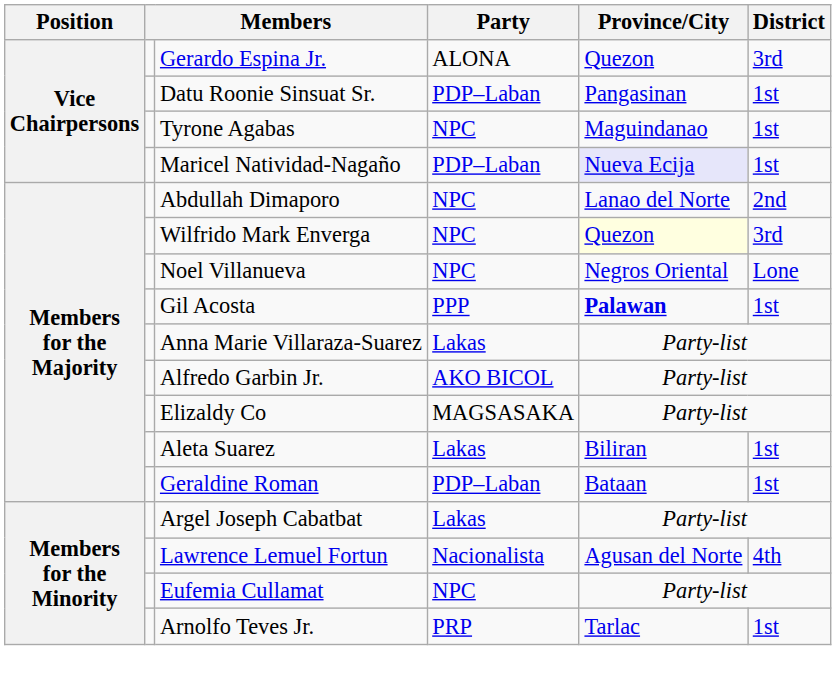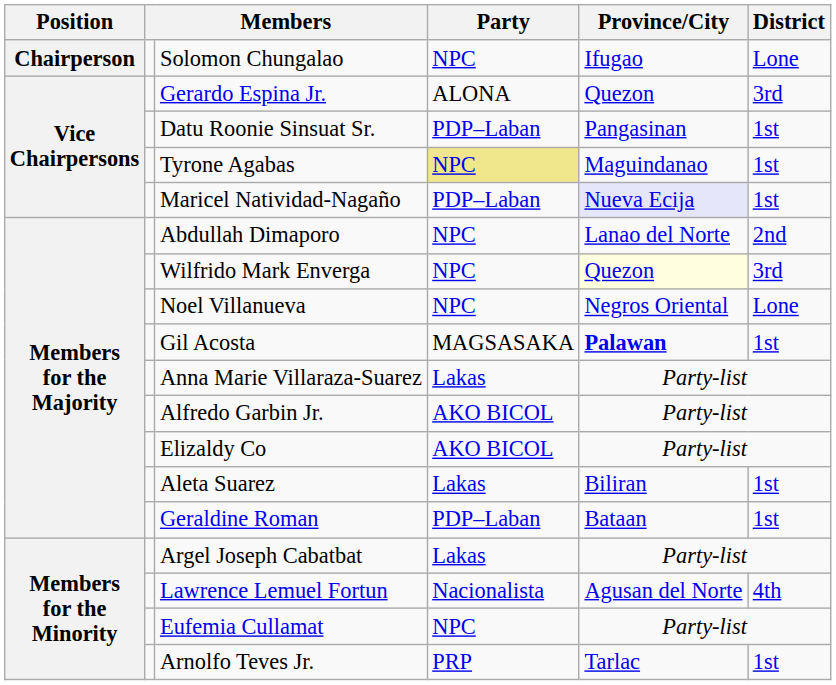 <table class="wikitable" style="font-size: 100%;">
 <tr>
 <th>Position</th>
 <th colspan="2">Members</th>
 <th>Party</th>
 <th>Province/City</th>
 <th>District</th>
+</tr>
+<tr>
+<th>Chairperson</th>
+<td></td>
+<td>Solomon Chungalao</td>
+<td><a href='#'>NPC</a></td>
+<td><a href='#'>Ifugao</a></td>
+<td><a href='#'>Lone</a></td>
 </tr>
 <tr>
 <th rowspan="4">Vice<br>Chairpersons</th>
 <td></td>
 <td><a href='#'>Gerardo Espina Jr.</a></td>
 <td>ALONA</td>
 <td><a href='#'>Quezon</a></td>
 <td><a href='#'>3rd</a></td>
 </tr>
 <tr>
 <td></td>
 <td>Datu Roonie Sinsuat Sr.</td>
 <td><a href='#'>PDP–Laban</a></td>
 <td><a href='#'>Pangasinan</a></td>
 <td><a href='#'>1st</a></td>
 </tr>
 <tr>
 <td></td>
 <td>Tyrone Agabas</td>
-<td><a href='#'>NPC</a></td>
+<td style="background: khaki;"><a href='#'>NPC</a></td>
 <td><a href='#'>Maguindanao</a></td>
 <td><a href='#'>1st</a></td>
 </tr>
 <tr>
 <td></td>
 <td>Maricel Natividad-Nagaño</td>
 <td><a href='#'>PDP–Laban</a></td>
 <td style="background: lavender;"><a href='#'>Nueva Ecija</a></td>
 <td><a href='#'>1st</a></td>
 </tr>
 <tr>
 <th rowspan="9">Members<br>for the<br>Majority</th>
 <td></td>
 <td>Abdullah Dimaporo</td>
 <td><a href='#'>NPC</a></td>
 <td><a href='#'>Lanao del Norte</a></td>
 <td><a href='#'>2nd</a></td>
 </tr>
 <tr>
 <td></td>
 <td>Wilfrido Mark Enverga</td>
 <td><a href='#'>NPC</a></td>
 <td style="background: lightyellow;"><a href='#'>Quezon</a></td>
 <td><a href='#'>3rd</a></td>
 </tr>
 <tr>
 <td></td>
 <td>Noel Villanueva</td>
 <td><a href='#'>NPC</a></td>
 <td><a href='#'>Negros Oriental</a></td>
 <td><a href='#'>Lone</a></td>
 </tr>
 <tr>
 <td></td>
 <td>Gil Acosta</td>
-<td><a href='#'>PPP</a></td>
+<td>MAGSASAKA</td>
 <td><strong><a href='#'>Palawan</a></strong></td>
 <td><a href='#'>1st</a></td>
 </tr>
 <tr>
 <td></td>
 <td>Anna Marie Villaraza-Suarez</td>
 <td><a href='#'>Lakas</a></td>
 <td align="center" colspan="2"><em>Party-list</em></td>
 </tr>
 <tr>
 <td></td>
 <td>Alfredo Garbin Jr.</td>
 <td><a href='#'>AKO BICOL</a></td>
 <td align="center" colspan="2"><em>Party-list</em></td>
 </tr>
 <tr>
 <td></td>
 <td>Elizaldy Co</td>
-<td>MAGSASAKA</td>
+<td><a href='#'>AKO BICOL</a></td>
 <td align="center" colspan="2"><em>Party-list</em></td>
 </tr>
 <tr>
 <td></td>
 <td>Aleta Suarez</td>
 <td><a href='#'>Lakas</a></td>
 <td><a href='#'>Biliran</a></td>
 <td><a href='#'>1st</a></td>
 </tr>
 <tr>
 <td></td>
 <td><a href='#'>Geraldine Roman</a></td>
 <td><a href='#'>PDP–Laban</a></td>
 <td><a href='#'>Bataan</a></td>
 <td><a href='#'>1st</a></td>
 </tr>
 <tr>
 <th rowspan="4">Members<br>for the<br>Minority</th>
 <td></td>
 <td>Argel Joseph Cabatbat</td>
 <td><a href='#'>Lakas</a></td>
 <td align="center" colspan="2"><em>Party-list</em></td>
 </tr>
 <tr>
 <td></td>
 <td><a href='#'>Lawrence Lemuel Fortun</a></td>
 <td><a href='#'>Nacionalista</a></td>
 <td><a href='#'>Agusan del Norte</a></td>
 <td><a href='#'>4th</a></td>
 </tr>
 <tr>
 <td></td>
 <td><a href='#'>Eufemia Cullamat</a></td>
 <td><a href='#'>NPC</a></td>
 <td align="center" colspan="2"><em>Party-list</em></td>
 </tr>
 <tr>
 <td></td>
 <td>Arnolfo Teves Jr.</td>
 <td><a href='#'>PRP</a></td>
 <td><a href='#'>Tarlac</a></td>
 <td><a href='#'>1st</a></td>
 </tr>
 </table>
